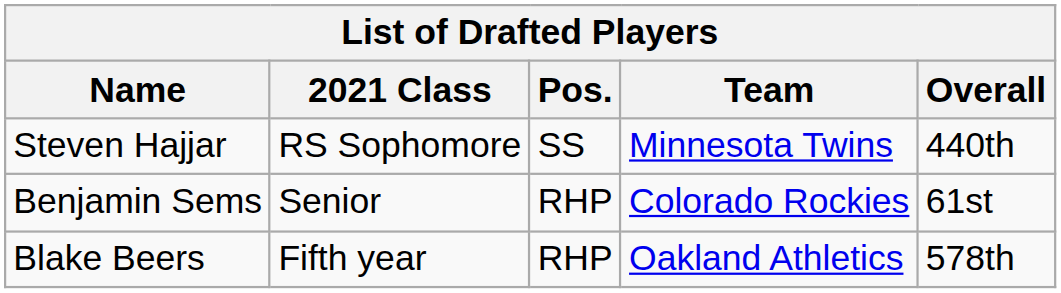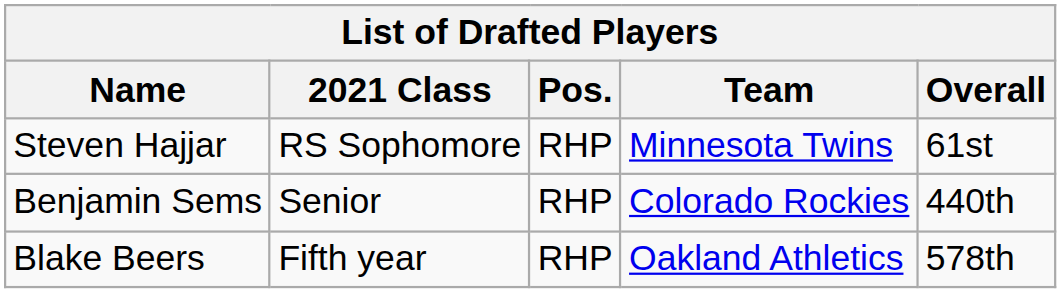 <table class="wikitable">
 <tr>
 <th colspan="6">List of Drafted Players</th>
 </tr>
 <tr>
 <th>Name</th>
 <th>2021 Class</th>
 <th>Pos.</th>
 <th>Team</th>
 <th>Overall</th>
 </tr>
 <tr>
 <td>Steven Hajjar</td>
 <td>RS Sophomore</td>
-<td>SS</td>
+<td>RHP</td>
 <td><a href='#'>Minnesota Twins</a></td>
-<td>440th</td>
+<td>61st</td>
 </tr>
 <tr>
 <td>Benjamin Sems</td>
 <td>Senior</td>
 <td>RHP</td>
 <td><a href='#'>Colorado Rockies</a></td>
-<td>61st</td>
+<td>440th</td>
 </tr>
 <tr>
 <td>Blake Beers</td>
 <td>Fifth year</td>
 <td>RHP</td>
 <td><a href='#'>Oakland Athletics</a></td>
 <td>578th</td>
 </tr>
 </table>
